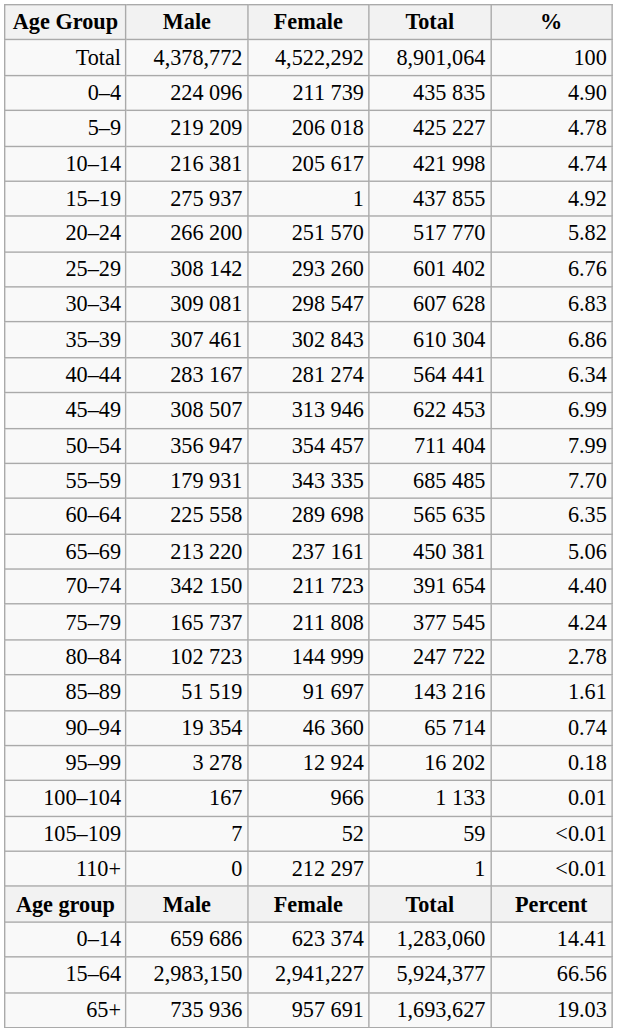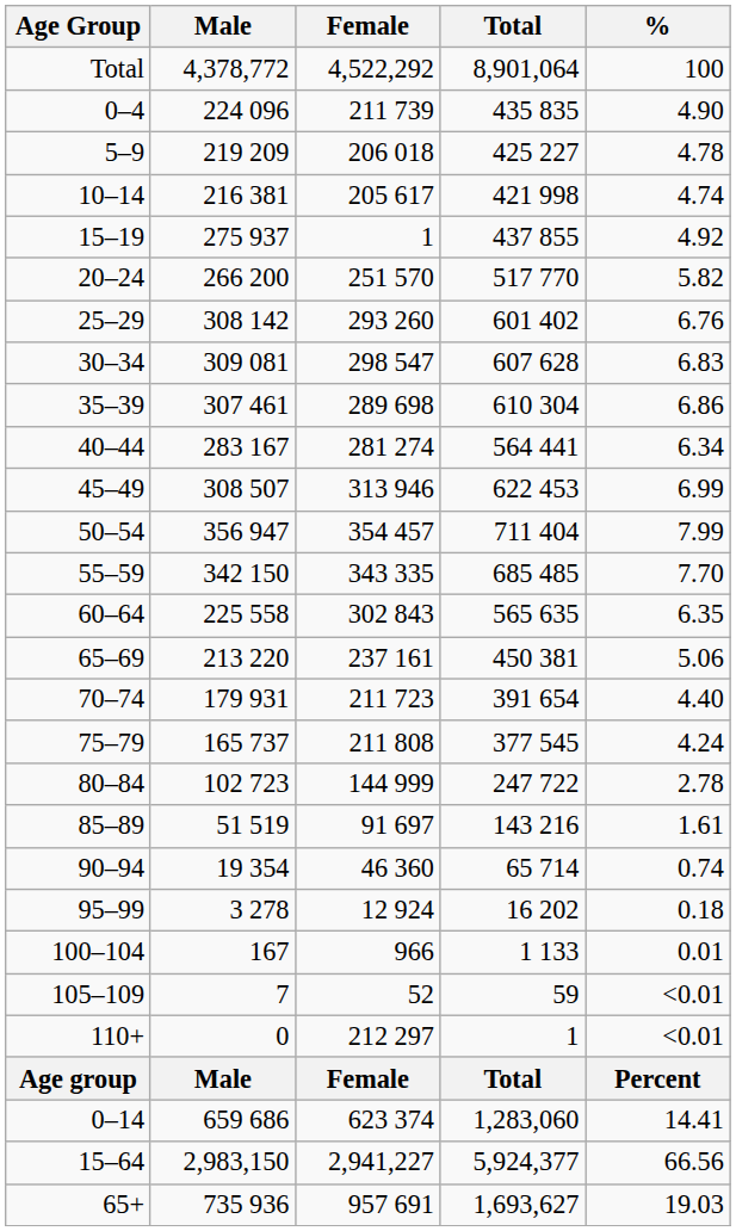 <table class="wikitable">
 <tr>
 <th width="80pt">Age Group</th>
 <th width="80pt">Male</th>
 <th width="80pt">Female</th>
 <th width="80pt">Total</th>
 <th width="80pt">%</th>
 </tr>
 <tr>
 <td align="right">Total</td>
 <td align="right">4,378,772</td>
 <td align="right">4,522,292</td>
 <td align="right">8,901,064</td>
 <td align="right">100</td>
 </tr>
 <tr>
 <td align="right">0–4</td>
 <td align="right">224 096</td>
 <td align="right">211 739</td>
 <td align="right">435 835</td>
 <td align="right">4.90</td>
 </tr>
 <tr>
 <td align="right">5–9</td>
 <td align="right">219 209</td>
 <td align="right">206 018</td>
 <td align="right">425 227</td>
 <td align="right">4.78</td>
 </tr>
 <tr>
 <td align="right">10–14</td>
 <td align="right">216 381</td>
 <td align="right">205 617</td>
 <td align="right">421 998</td>
 <td align="right">4.74</td>
 </tr>
 <tr>
 <td align="right">15–19</td>
 <td align="right">275 937</td>
 <td align="right">1</td>
 <td align="right">437 855</td>
 <td align="right">4.92</td>
 </tr>
 <tr>
 <td align="right">20–24</td>
 <td align="right">266 200</td>
 <td align="right">251 570</td>
 <td align="right">517 770</td>
 <td align="right">5.82</td>
 </tr>
 <tr>
 <td align="right">25–29</td>
 <td align="right">308 142</td>
 <td align="right">293 260</td>
 <td align="right">601 402</td>
 <td align="right">6.76</td>
 </tr>
 <tr>
 <td align="right">30–34</td>
 <td align="right">309 081</td>
 <td align="right">298 547</td>
 <td align="right">607 628</td>
 <td align="right">6.83</td>
 </tr>
 <tr>
 <td align="right">35–39</td>
 <td align="right">307 461</td>
-<td align="right">302 843</td>
+<td align="right">289 698</td>
 <td align="right">610 304</td>
 <td align="right">6.86</td>
 </tr>
 <tr>
 <td align="right">40–44</td>
 <td align="right">283 167</td>
 <td align="right">281 274</td>
 <td align="right">564 441</td>
 <td align="right">6.34</td>
 </tr>
 <tr>
 <td align="right">45–49</td>
 <td align="right">308 507</td>
 <td align="right">313 946</td>
 <td align="right">622 453</td>
 <td align="right">6.99</td>
 </tr>
 <tr>
 <td align="right">50–54</td>
 <td align="right">356 947</td>
 <td align="right">354 457</td>
 <td align="right">711 404</td>
 <td align="right">7.99</td>
 </tr>
 <tr>
 <td align="right">55–59</td>
-<td align="right">179 931</td>
+<td align="right">342 150</td>
 <td align="right">343 335</td>
 <td align="right">685 485</td>
 <td align="right">7.70</td>
 </tr>
 <tr>
 <td align="right">60–64</td>
 <td align="right">225 558</td>
-<td align="right">289 698</td>
+<td align="right">302 843</td>
 <td align="right">565 635</td>
 <td align="right">6.35</td>
 </tr>
 <tr>
 <td align="right">65–69</td>
 <td align="right">213 220</td>
 <td align="right">237 161</td>
 <td align="right">450 381</td>
 <td align="right">5.06</td>
 </tr>
 <tr>
 <td align="right">70–74</td>
-<td align="right">342 150</td>
+<td align="right">179 931</td>
 <td align="right">211 723</td>
 <td align="right">391 654</td>
 <td align="right">4.40</td>
 </tr>
 <tr>
 <td align="right">75–79</td>
 <td align="right">165 737</td>
 <td align="right">211 808</td>
 <td align="right">377 545</td>
 <td align="right">4.24</td>
 </tr>
 <tr>
 <td align="right">80–84</td>
 <td align="right">102 723</td>
 <td align="right">144 999</td>
 <td align="right">247 722</td>
 <td align="right">2.78</td>
 </tr>
 <tr>
 <td align="right">85–89</td>
 <td align="right">51 519</td>
 <td align="right">91 697</td>
 <td align="right">143 216</td>
 <td align="right">1.61</td>
 </tr>
 <tr>
 <td align="right">90–94</td>
 <td align="right">19 354</td>
 <td align="right">46 360</td>
 <td align="right">65 714</td>
 <td align="right">0.74</td>
 </tr>
 <tr>
 <td align="right">95–99</td>
 <td align="right">3 278</td>
 <td align="right">12 924</td>
 <td align="right">16 202</td>
 <td align="right">0.18</td>
 </tr>
 <tr>
 <td align="right">100–104</td>
 <td align="right">167</td>
 <td align="right">966</td>
 <td align="right">1 133</td>
 <td align="right">0.01</td>
 </tr>
 <tr>
 <td align="right">105–109</td>
 <td align="right">7</td>
 <td align="right">52</td>
 <td align="right">59</td>
 <td align="right"><0.01</td>
 </tr>
 <tr>
 <td align="right">110+</td>
 <td align="right">0</td>
 <td align="right">212 297</td>
 <td align="right">1</td>
 <td align="right"><0.01</td>
 </tr>
 <tr>
 <th width="50">Age group</th>
 <th width="80pt">Male</th>
 <th width="80">Female</th>
 <th width="80">Total</th>
 <th width="50">Percent</th>
 </tr>
 <tr>
 <td align="right">0–14</td>
 <td align="right">659 686</td>
 <td align="right">623 374</td>
 <td align="right">1,283,060</td>
 <td align="right">14.41</td>
 </tr>
 <tr>
 <td align="right">15–64</td>
 <td align="right">2,983,150</td>
 <td align="right">2,941,227</td>
 <td align="right">5,924,377</td>
 <td align="right">66.56</td>
 </tr>
 <tr>
 <td align="right">65+</td>
 <td align="right">735 936</td>
 <td align="right">957 691</td>
 <td align="right">1,693,627</td>
 <td align="right">19.03</td>
 </tr>
 <tr>
 </tr>
 </table>
